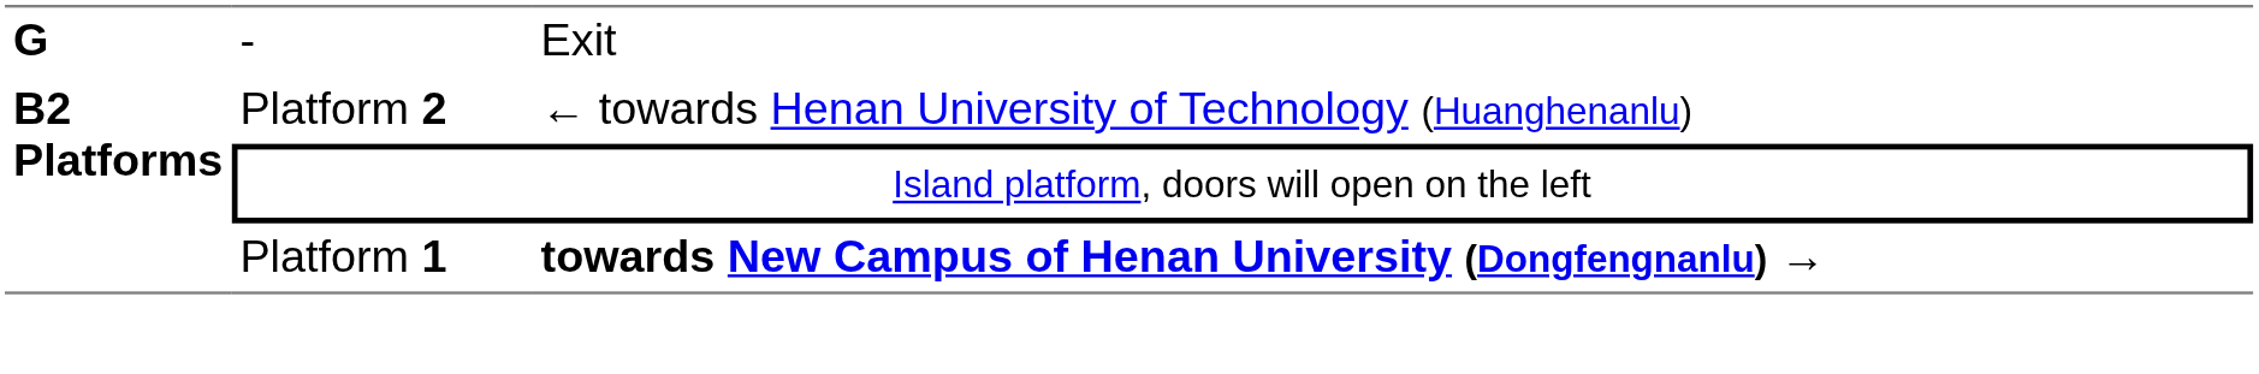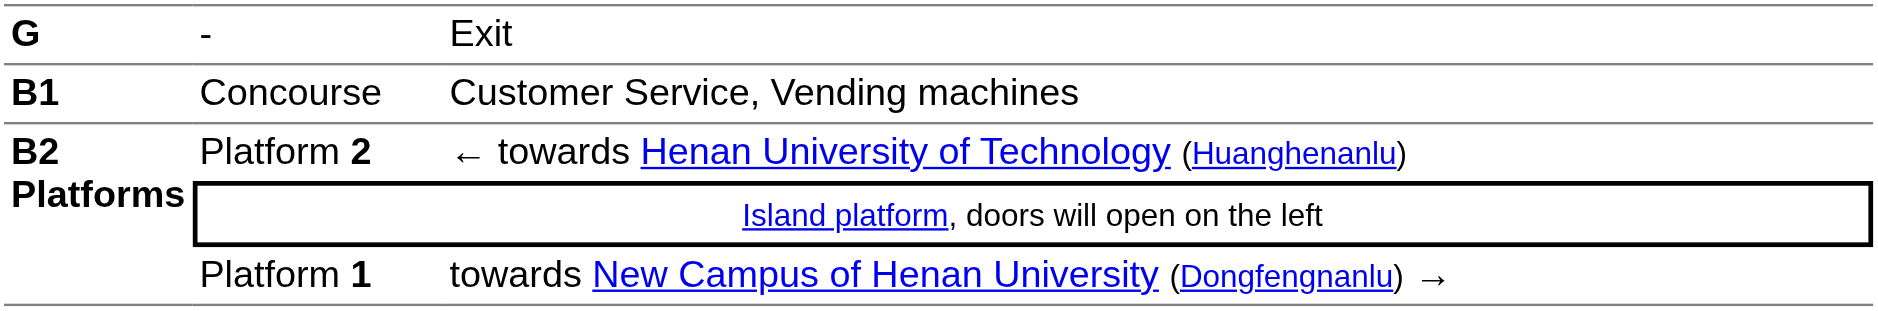 <table table border=0 cellspacing=0 cellpadding=3>
 <tr>
 <td style="border-top:solid 1px gray;" width=50 valign=top><strong>G</strong></td>
 <td style="border-top:solid 1px gray;" width=100 valign=top>-</td>
 <td style="border-top:solid 1px gray;" width=600 valign=top>Exit</td>
+</tr>
+<tr>
+<td style="border-bottom:solid 1px gray; border-top:solid 1px gray;" valign=top width=50><strong>B1</strong></td>
+<td style="border-bottom:solid 1px gray; border-top:solid 1px gray;" valign=top width=100>Concourse<br></td>
+<td style="border-bottom:solid 1px gray; border-top:solid 1px gray;" valign=top width=390>Customer Service, Vending machines</td>
 </tr>
 <tr>
 <td style="border-bottom:solid 1px gray;" rowspan="3" valign=top><strong>B2<br>Platforms</strong></td>
 <td>Platform <span> <strong>2</strong></span></td>
 <td>←  towards <a href='#'>Henan University of Technology</a> <small>(<a href='#'>Huanghenanlu</a>)</small></td>
 </tr>
 <tr>
 <td style="border-right:solid 2px black;border-left:solid 2px black;border-top:solid 2px black;border-bottom:solid 2px black;text-align:center;" colspan=2><small><a href='#'>Island platform</a>, doors will open on the left</small></td>
 </tr>
 <tr>
 <td style="border-bottom:solid 1px gray;">Platform <span> <strong>1</strong></span></td>
-<td style="border-bottom:solid 1px gray;"><strong>  towards <a href='#'>New Campus of Henan University</a> <small>(<a href='#'>Dongfengnanlu</a>)</small> →</strong></td>
+<td style="border-bottom:solid 1px gray;">  towards <a href='#'>New Campus of Henan University</a> <small>(<a href='#'>Dongfengnanlu</a>)</small> →</td>
 </tr>
 </table>
